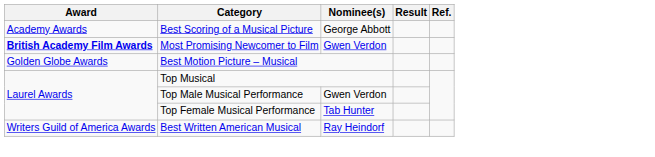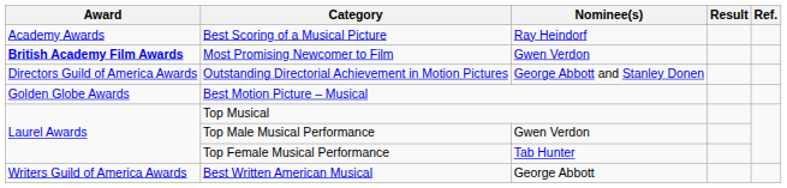 <table class="wikitable plainrowheaders">
 <tr>
 <th>Award</th>
 <th>Category</th>
 <th>Nominee(s)</th>
 <th>Result</th>
 <th>Ref.</th>
 </tr>
 <tr>
 <td><a href='#'>Academy Awards</a></td>
 <td><a href='#'>Best Scoring of a Musical Picture</a></td>
-<td>George Abbott</td>
+<td><a href='#'>Ray Heindorf</a></td>
 <td></td>
 <td align="center"></td>
 </tr>
 <tr>
 <td><strong><a href='#'>British Academy Film Awards</a></strong></td>
 <td><a href='#'>Most Promising Newcomer to Film</a></td>
 <td><a href='#'>Gwen Verdon</a></td>
+<td></td>
+<td align="center"></td>
+</tr>
+<tr>
+<td><a href='#'>Directors Guild of America Awards</a></td>
+<td><a href='#'>Outstanding Directorial Achievement in Motion Pictures</a></td>
+<td><a href='#'>George Abbott</a> and <a href='#'>Stanley Donen</a></td>
 <td></td>
 <td align="center"></td>
 </tr>
 <tr>
 <td><a href='#'>Golden Globe Awards</a></td>
 <td colspan="2"><a href='#'>Best Motion Picture – Musical</a></td>
 <td></td>
 <td align="center"></td>
 </tr>
 <tr>
 <td rowspan="3"><a href='#'>Laurel Awards</a></td>
 <td colspan="2">Top Musical</td>
 <td></td>
 <td align="center" rowspan="3"></td>
 </tr>
 <tr>
 <td>Top Male Musical Performance</td>
 <td>Gwen Verdon</td>
 <td></td>
 </tr>
 <tr>
 <td>Top Female Musical Performance</td>
 <td><a href='#'>Tab Hunter</a></td>
 <td></td>
 </tr>
 <tr>
 <td><a href='#'>Writers Guild of America Awards</a></td>
 <td><a href='#'>Best Written American Musical</a></td>
-<td><a href='#'>Ray Heindorf</a></td>
+<td>George Abbott</td>
 <td></td>
 <td align="center"></td>
 </tr>
 </table>
